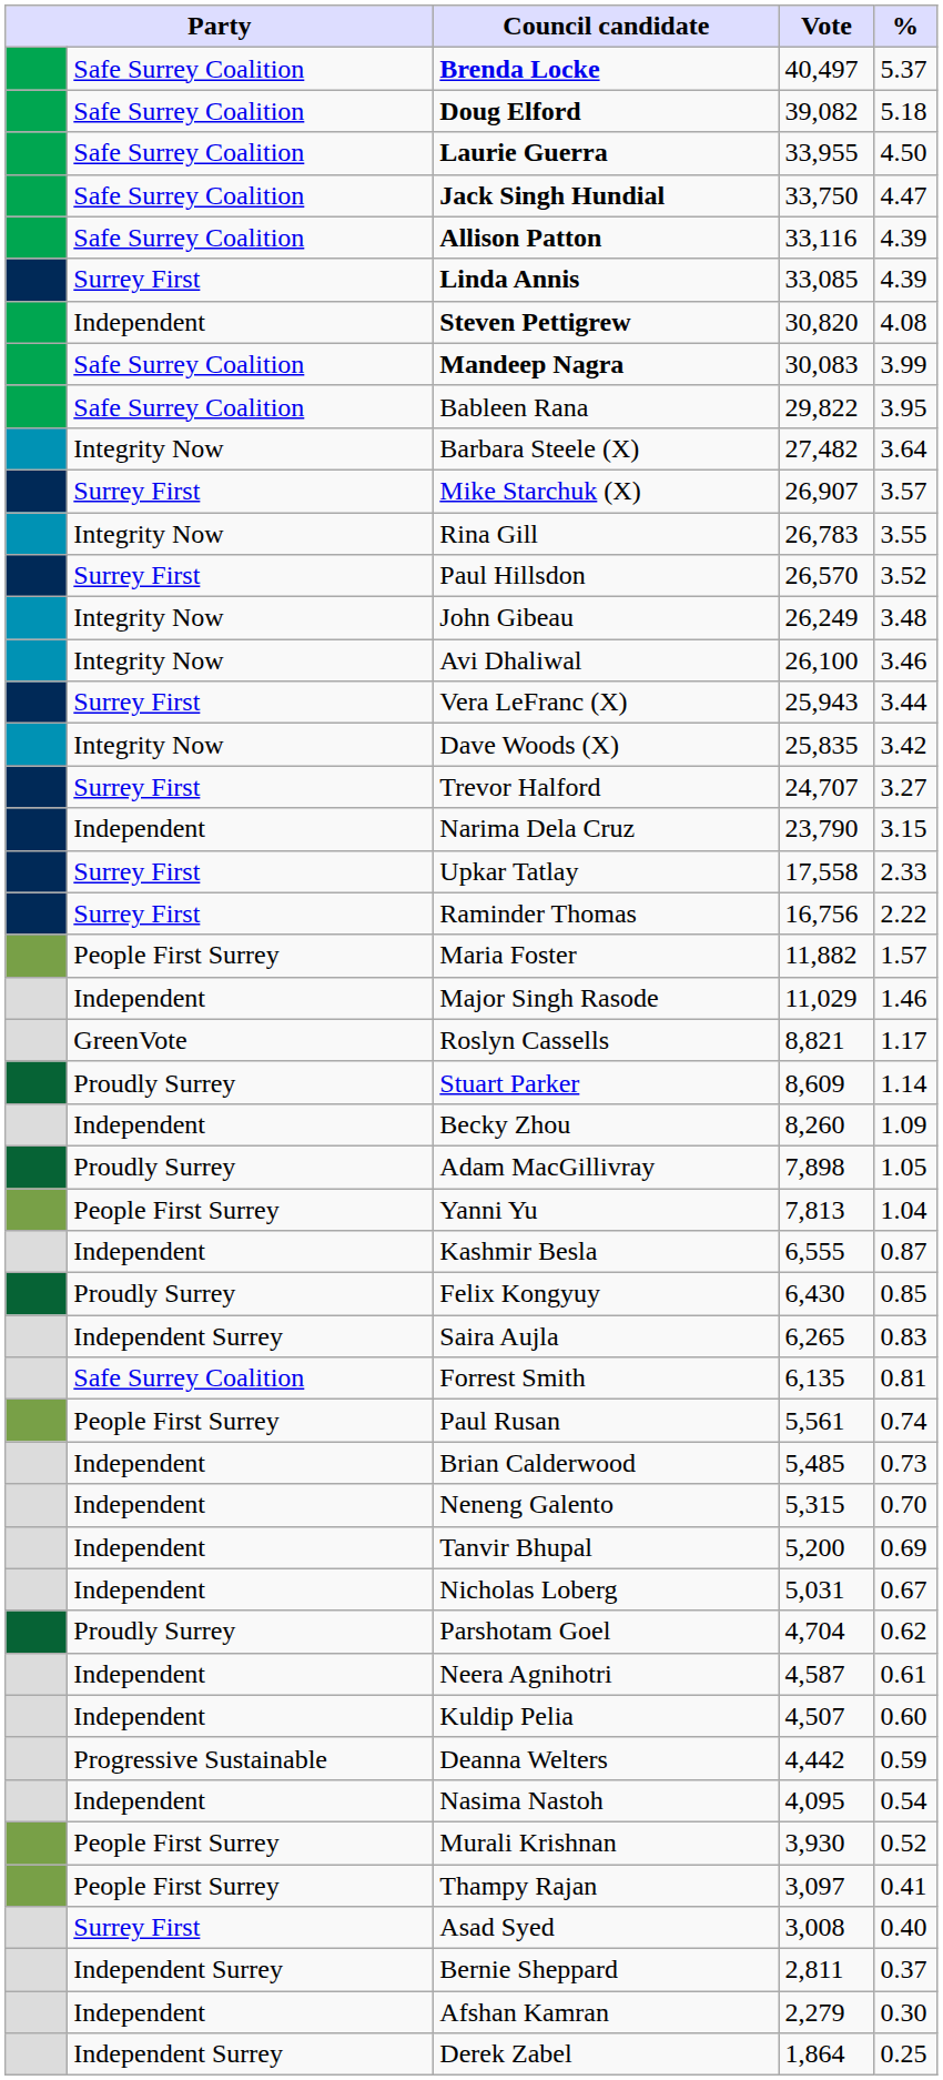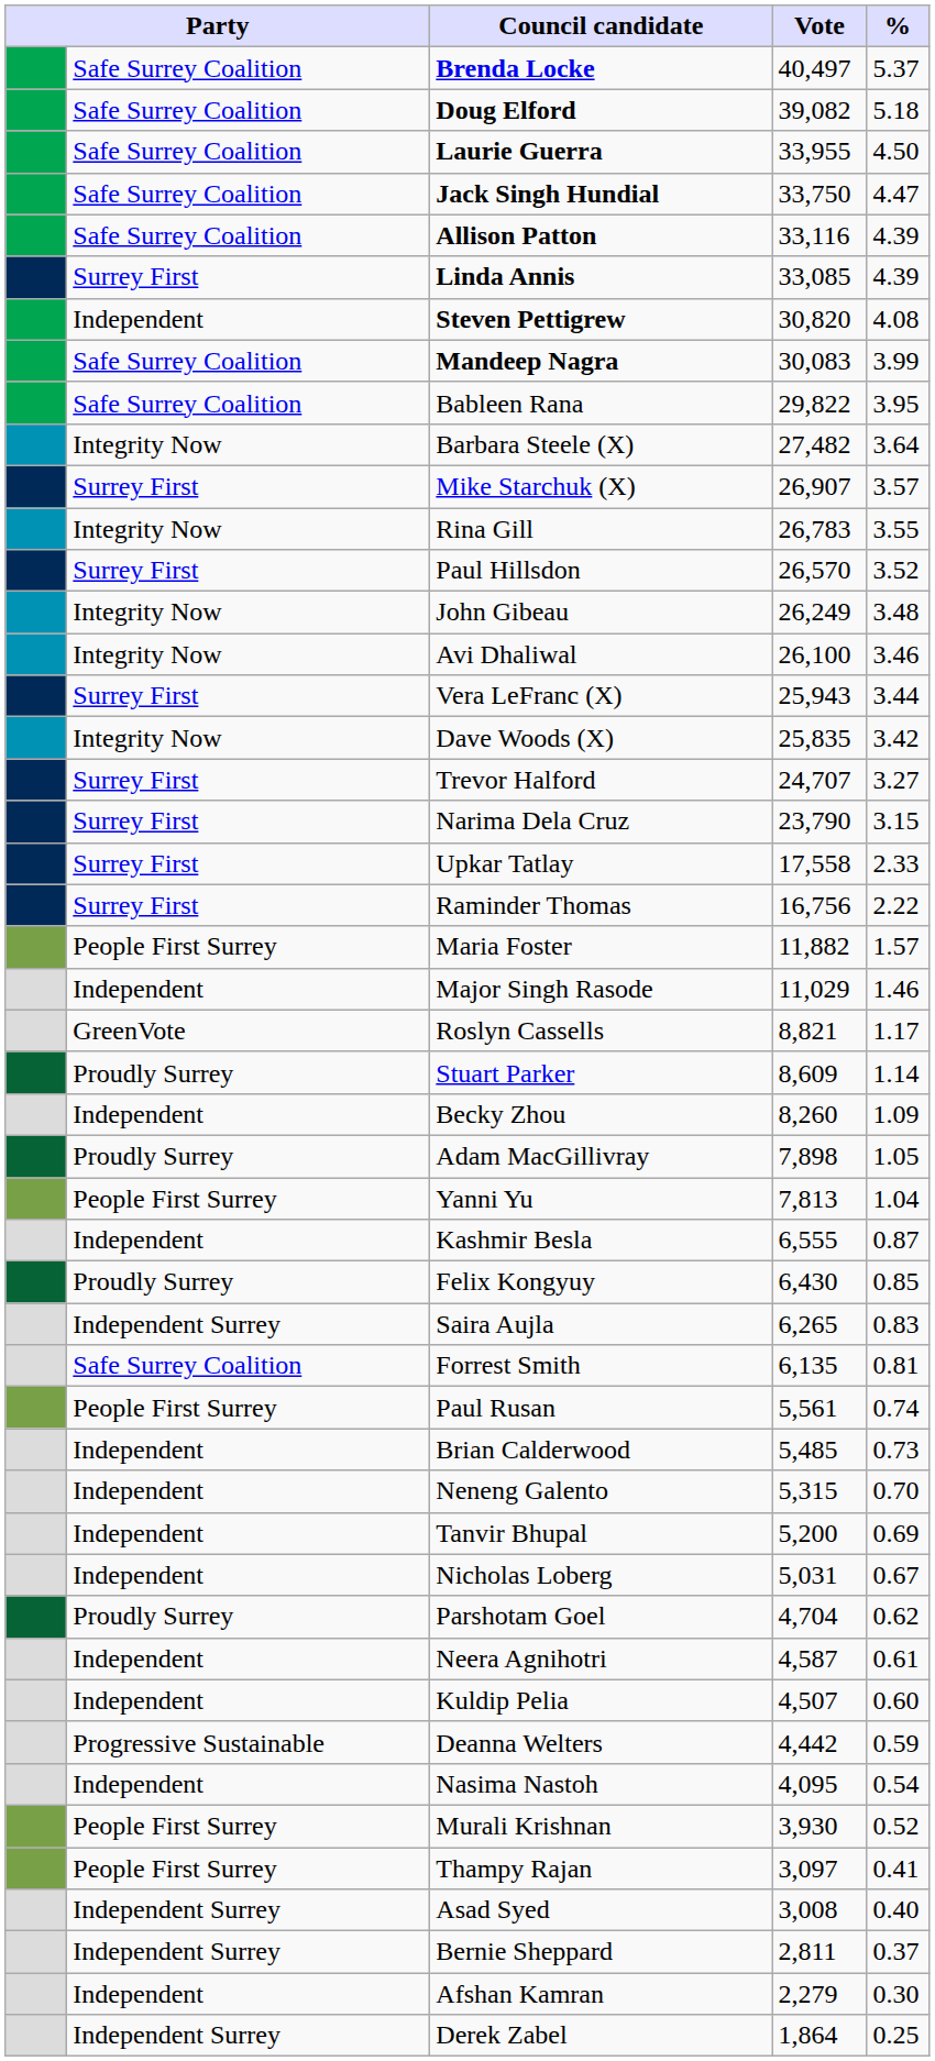 <table class="wikitable">
 <tr>
 <th style="background:#ddf;" width="250px" colspan="2">Party</th>
 <th style="background:#ddf;" width="200px">Council candidate</th>
 <th style="background:#ddf;" width="50px">Vote</th>
 <th style="background:#ddf;" width="30px">%</th>
 </tr>
 <tr>
 <td style="background:#00A650;" width="30px"> </td>
 <td><a href='#'>Safe Surrey Coalition</a></td>
 <td><strong><a href='#'>Brenda Locke</a></strong></td>
 <td>40,497</td>
 <td>5.37</td>
 </tr>
 <tr>
 <td style="background:#00A650;" width="30px"> </td>
 <td><a href='#'>Safe Surrey Coalition</a></td>
 <td><strong>Doug Elford</strong></td>
 <td>39,082</td>
 <td>5.18</td>
 </tr>
 <tr>
 <td style="background:#00A650;" width="30px"> </td>
 <td><a href='#'>Safe Surrey Coalition</a></td>
 <td><strong>Laurie Guerra</strong></td>
 <td>33,955</td>
 <td>4.50</td>
 </tr>
 <tr>
 <td style="background:#00A650;" width="30px"> </td>
 <td><a href='#'>Safe Surrey Coalition</a></td>
 <td><strong>Jack Singh Hundial</strong></td>
 <td>33,750</td>
 <td>4.47</td>
 </tr>
 <tr>
 <td style="background:#00A650;" width="30px"> </td>
 <td><a href='#'>Safe Surrey Coalition</a></td>
 <td><strong>Allison Patton</strong></td>
 <td>33,116</td>
 <td>4.39</td>
 </tr>
 <tr>
 <td style="background:#002957;" width="30px"> </td>
 <td><a href='#'>Surrey First</a></td>
 <td><strong>Linda Annis</strong></td>
 <td>33,085</td>
 <td>4.39</td>
 </tr>
 <tr>
 <td style="background:#00A650;" width="30px"> </td>
 <td>Independent</td>
 <td><strong>Steven Pettigrew</strong></td>
 <td>30,820</td>
 <td>4.08</td>
 </tr>
 <tr>
 <td style="background:#00A650;" width="30px"> </td>
 <td><a href='#'>Safe Surrey Coalition</a></td>
 <td><strong>Mandeep Nagra</strong></td>
 <td>30,083</td>
 <td>3.99</td>
 </tr>
 <tr>
 <td style="background:#00A650;" width="30px"> </td>
 <td><a href='#'>Safe Surrey Coalition</a></td>
 <td>Bableen Rana</td>
 <td>29,822</td>
 <td>3.95</td>
 </tr>
 <tr>
 <td style="background:#0092B4;" width="30px"> </td>
 <td>Integrity Now</td>
 <td>Barbara Steele (X)</td>
 <td>27,482</td>
 <td>3.64</td>
 </tr>
 <tr>
 <td style="background:#002957;" width="30px"> </td>
 <td><a href='#'>Surrey First</a></td>
 <td><a href='#'>Mike Starchuk</a> (X)</td>
 <td>26,907</td>
 <td>3.57</td>
 </tr>
 <tr>
 <td style="background:#0092B4;" width="30px"> </td>
 <td>Integrity Now</td>
 <td>Rina Gill</td>
 <td>26,783</td>
 <td>3.55</td>
 </tr>
 <tr>
 <td style="background:#002957;" width="30px"> </td>
 <td><a href='#'>Surrey First</a></td>
 <td>Paul Hillsdon</td>
 <td>26,570</td>
 <td>3.52</td>
 </tr>
 <tr>
 <td style="background:#0092B4;" width="30px"> </td>
 <td>Integrity Now</td>
 <td>John Gibeau</td>
 <td>26,249</td>
 <td>3.48</td>
 </tr>
 <tr>
 <td style="background:#0092B4;" width="30px"> </td>
 <td>Integrity Now</td>
 <td>Avi Dhaliwal</td>
 <td>26,100</td>
 <td>3.46</td>
 </tr>
 <tr>
 <td style="background:#002957;" width="30px"> </td>
 <td><a href='#'>Surrey First</a></td>
 <td>Vera LeFranc (X)</td>
 <td>25,943</td>
 <td>3.44</td>
 </tr>
 <tr>
 <td style="background:#0092B4;" width="30px"> </td>
 <td>Integrity Now</td>
 <td>Dave Woods (X)</td>
 <td>25,835</td>
 <td>3.42</td>
 </tr>
 <tr>
 <td style="background:#002957;" width="30px"> </td>
 <td><a href='#'>Surrey First</a></td>
 <td>Trevor Halford</td>
 <td>24,707</td>
 <td>3.27</td>
 </tr>
 <tr>
 <td style="background:#002957;" width="30px"> </td>
-<td>Independent</td>
+<td><a href='#'>Surrey First</a></td>
 <td>Narima Dela Cruz</td>
 <td>23,790</td>
 <td>3.15</td>
 </tr>
 <tr>
 <td style="background:#002957;" width="30px"> </td>
 <td><a href='#'>Surrey First</a></td>
 <td>Upkar Tatlay</td>
 <td>17,558</td>
 <td>2.33</td>
 </tr>
 <tr>
 <td style="background:#002957;" width="30px"> </td>
 <td><a href='#'>Surrey First</a></td>
 <td>Raminder Thomas</td>
 <td>16,756</td>
 <td>2.22</td>
 </tr>
 <tr>
 <td style="background:#78A047;" width="30px"> </td>
 <td>People First Surrey</td>
 <td>Maria Foster</td>
 <td>11,882</td>
 <td>1.57</td>
 </tr>
 <tr>
 <td style="background:gainsboro" width="30px"> </td>
 <td>Independent</td>
 <td>Major Singh Rasode</td>
 <td>11,029</td>
 <td>1.46</td>
 </tr>
 <tr>
 <td style="background:gainsboro" width="30px"> </td>
 <td>GreenVote</td>
 <td>Roslyn Cassells</td>
 <td>8,821</td>
 <td>1.17</td>
 </tr>
 <tr>
 <td style="background:#066335;" width="30px"> </td>
 <td>Proudly Surrey</td>
 <td><a href='#'>Stuart Parker</a></td>
 <td>8,609</td>
 <td>1.14</td>
 </tr>
 <tr>
 <td style="background:gainsboro" width="30px"> </td>
 <td>Independent</td>
 <td>Becky Zhou</td>
 <td>8,260</td>
 <td>1.09</td>
 </tr>
 <tr>
 <td style="background:#066335;" width="30px"> </td>
 <td>Proudly Surrey</td>
 <td>Adam MacGillivray</td>
 <td>7,898</td>
 <td>1.05</td>
 </tr>
 <tr>
 <td style="background:#78A047;" width="30px"> </td>
 <td>People First Surrey</td>
 <td>Yanni Yu</td>
 <td>7,813</td>
 <td>1.04</td>
 </tr>
 <tr>
 <td style="background:gainsboro" width="30px"> </td>
 <td>Independent</td>
 <td>Kashmir Besla</td>
 <td>6,555</td>
 <td>0.87</td>
 </tr>
 <tr>
 <td style="background:#066335;" width="30px"> </td>
 <td>Proudly Surrey</td>
 <td>Felix Kongyuy</td>
 <td>6,430</td>
 <td>0.85</td>
 </tr>
 <tr>
 <td style="background:gainsboro" width="30px"> </td>
 <td>Independent Surrey</td>
 <td>Saira Aujla</td>
 <td>6,265</td>
 <td>0.83</td>
 </tr>
 <tr>
 <td style="background:gainsboro" width="30px"> </td>
 <td><a href='#'>Safe Surrey Coalition</a></td>
 <td>Forrest Smith</td>
 <td>6,135</td>
 <td>0.81</td>
 </tr>
 <tr>
 <td style="background:#78A047;" width="30px"> </td>
 <td>People First Surrey</td>
 <td>Paul Rusan</td>
 <td>5,561</td>
 <td>0.74</td>
 </tr>
 <tr>
 <td style="background:gainsboro" width="30px"> </td>
 <td>Independent</td>
 <td>Brian Calderwood</td>
 <td>5,485</td>
 <td>0.73</td>
 </tr>
 <tr>
 <td style="background:gainsboro" width="30px"> </td>
 <td>Independent</td>
 <td>Neneng Galento</td>
 <td>5,315</td>
 <td>0.70</td>
 </tr>
 <tr>
 <td style="background:gainsboro" width="30px"> </td>
 <td>Independent</td>
 <td>Tanvir Bhupal</td>
 <td>5,200</td>
 <td>0.69</td>
 </tr>
 <tr>
 <td style="background:gainsboro" width="30px"> </td>
 <td>Independent</td>
 <td>Nicholas Loberg</td>
 <td>5,031</td>
 <td>0.67</td>
 </tr>
 <tr>
 <td style="background:#066335;" width="30px"> </td>
 <td>Proudly Surrey</td>
 <td>Parshotam Goel</td>
 <td>4,704</td>
 <td>0.62</td>
 </tr>
 <tr>
 <td style="background:gainsboro" width="30px"> </td>
 <td>Independent</td>
 <td>Neera Agnihotri</td>
 <td>4,587</td>
 <td>0.61</td>
 </tr>
 <tr>
 <td style="background:gainsboro" width="30px"> </td>
 <td>Independent</td>
 <td>Kuldip Pelia</td>
 <td>4,507</td>
 <td>0.60</td>
 </tr>
 <tr>
 <td style="background:gainsboro" width="30px"> </td>
 <td>Progressive Sustainable</td>
 <td>Deanna Welters</td>
 <td>4,442</td>
 <td>0.59</td>
 </tr>
 <tr>
 <td style="background:gainsboro" width="30px"> </td>
 <td>Independent</td>
 <td>Nasima Nastoh</td>
 <td>4,095</td>
 <td>0.54</td>
 </tr>
 <tr>
 <td style="background:#78A047;" width="30px"> </td>
 <td>People First Surrey</td>
 <td>Murali Krishnan</td>
 <td>3,930</td>
 <td>0.52</td>
 </tr>
 <tr>
 <td style="background:#78A047;" width="30px"> </td>
 <td>People First Surrey</td>
 <td>Thampy Rajan</td>
 <td>3,097</td>
 <td>0.41</td>
 </tr>
 <tr>
 <td style="background:gainsboro" width="30px"> </td>
-<td><a href='#'>Surrey First</a></td>
+<td>Independent Surrey</td>
 <td>Asad Syed</td>
 <td>3,008</td>
 <td>0.40</td>
 </tr>
 <tr>
 <td style="background:gainsboro" width="30px"> </td>
 <td>Independent Surrey</td>
 <td>Bernie Sheppard</td>
 <td>2,811</td>
 <td>0.37</td>
 </tr>
 <tr>
 <td style="background:gainsboro" width="30px"> </td>
 <td>Independent</td>
 <td>Afshan Kamran</td>
 <td>2,279</td>
 <td>0.30</td>
 </tr>
 <tr>
 <td style="background:gainsboro" width="30px"> </td>
 <td>Independent Surrey</td>
 <td>Derek Zabel</td>
 <td>1,864</td>
 <td>0.25</td>
 </tr>
 </table>
